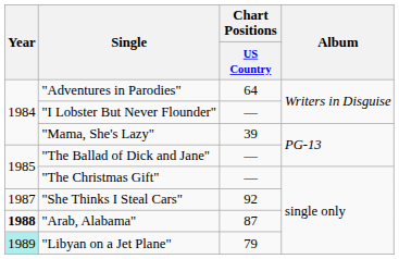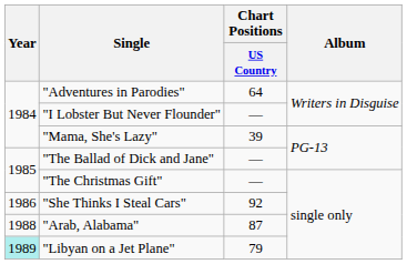 <table class="wikitable">
 <tr>
 <th rowspan=2>Year</th>
 <th rowspan=2>Single</th>
 <th colspan=1>Chart Positions</th>
 <th rowspan=2>Album</th>
 </tr>
 <tr>
 <th width=65><small><a href='#'>US Country</a></small></th>
 </tr>
 <tr>
 <td rowspan=3>1984</td>
 <td>"Adventures in Parodies"</td>
 <td align="center">64</td>
 <td rowspan=2><em>Writers in Disguise</em></td>
 </tr>
 <tr>
 <td>"I Lobster But Never Flounder"</td>
 <td align="center">—</td>
 </tr>
 <tr>
 <td>"Mama, She's Lazy"</td>
 <td align="center">39</td>
 <td rowspan=2><em>PG-13</em></td>
 </tr>
 <tr>
 <td rowspan=2>1985</td>
 <td>"The Ballad of Dick and Jane"</td>
 <td align="center">—</td>
 </tr>
 <tr>
 <td>"The Christmas Gift"</td>
 <td align="center">—</td>
 <td rowspan=4>single only</td>
 </tr>
 <tr>
-<td>1987</td>
+<td>1986</td>
 <td>"She Thinks I Steal Cars"</td>
 <td align="center">92</td>
 </tr>
 <tr>
-<td><strong>1988</strong></td>
+<td>1988</td>
 <td>"Arab, Alabama"</td>
 <td align="center">87</td>
 </tr>
 <tr>
 <td style="background: paleturquoise;">1989</td>
 <td>"Libyan on a Jet Plane"</td>
 <td align="center">79</td>
 </tr>
 </table>
